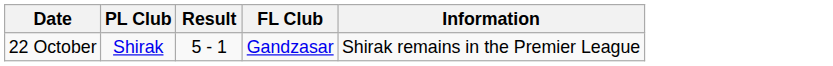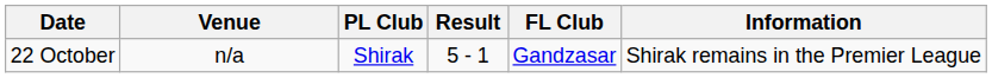 <table class="wikitable" style="font-size:95%; text-align:center;">
 <tr bgcolor="#efefef">
 <th>Date</th>
+<th width="150">Venue</th>
 <th>PL Club</th>
 <th width="50">Result</th>
 <th>FL Club</th>
 <th>Information</th>
 </tr>
 <tr>
 <td>22 October</td>
+<td>n/a</td>
 <td><a href='#'>Shirak</a></td>
 <td align=center>5 - 1</td>
 <td><a href='#'>Gandzasar</a></td>
 <td>Shirak remains in the Premier League</td>
 </tr>
 </table>
